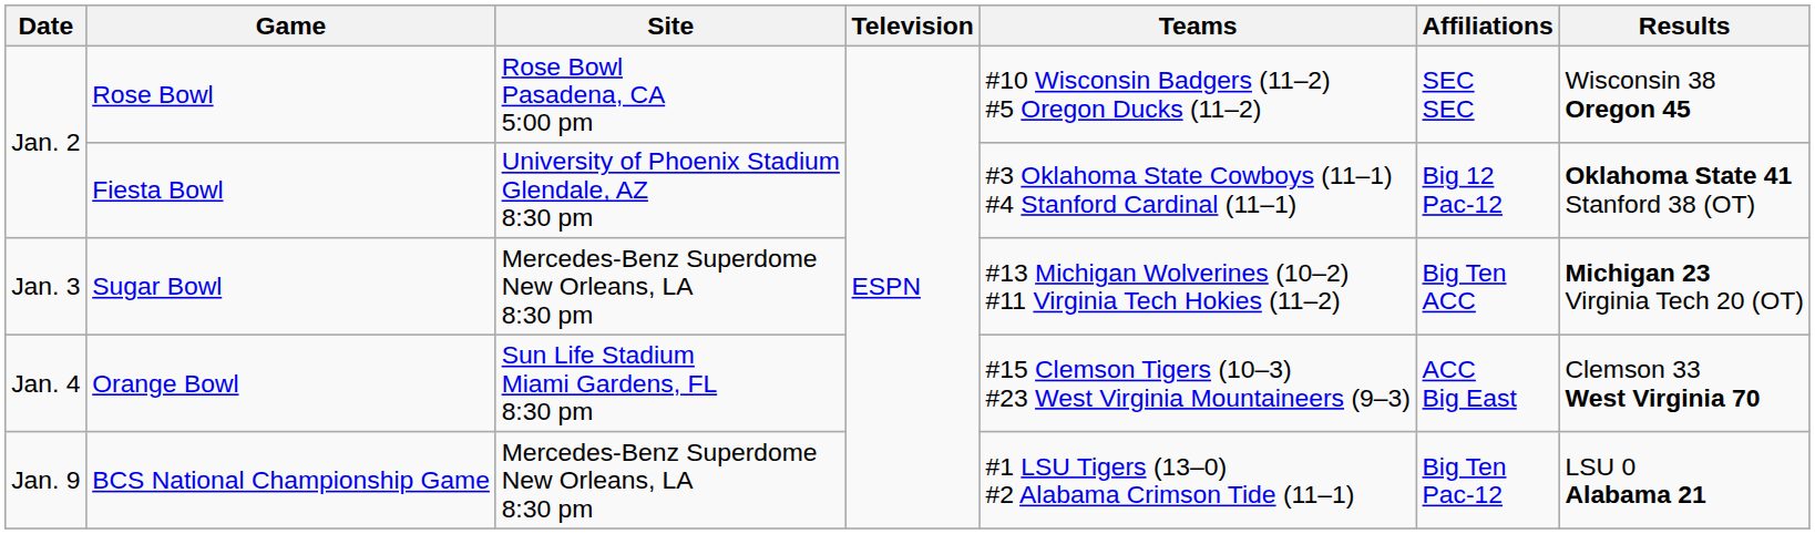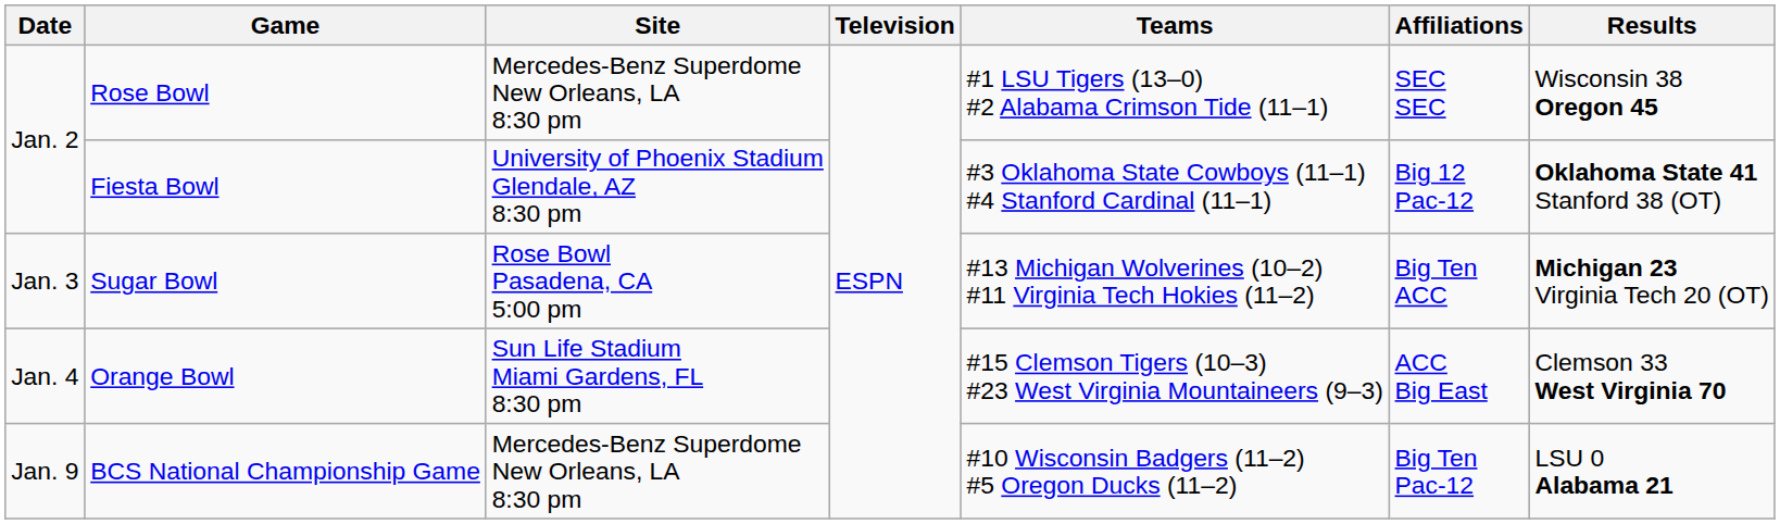 <table class="wikitable" style="font-size:90%;">
 <tr>
 <th>Date</th>
 <th>Game</th>
 <th>Site</th>
 <th>Television</th>
 <th>Teams</th>
 <th>Affiliations</th>
 <th>Results</th>
 </tr>
 <tr>
 <td rowspan="2" style=white-space:nowrap>Jan. 2</td>
 <td><a href='#'>Rose Bowl</a></td>
-<td><a href='#'>Rose Bowl</a><br><a href='#'>Pasadena, CA</a><br>5:00 pm</td>
+<td>Mercedes-Benz Superdome<br>New Orleans, LA<br>8:30 pm</td>
 <td rowspan="5"><a href='#'>ESPN</a></td>
-<td>#10 <a href='#'>Wisconsin Badgers</a> (11–2)<br>#5 <a href='#'>Oregon Ducks</a> (11–2)</td>
+<td>#1 <a href='#'>LSU Tigers</a> (13–0)<br>#2 <a href='#'>Alabama Crimson Tide</a> (11–1)</td>
 <td><a href='#'>SEC</a><br><a href='#'>SEC</a></td>
 <td>Wisconsin 38<br><strong>Oregon 45</strong></td>
 </tr>
 <tr>
 <td><a href='#'>Fiesta Bowl</a></td>
 <td><a href='#'>University of Phoenix Stadium</a><br><a href='#'>Glendale, AZ</a><br>8:30 pm</td>
 <td>#3 <a href='#'>Oklahoma State Cowboys</a> (11–1)<br>#4 <a href='#'>Stanford Cardinal</a> (11–1)</td>
 <td><a href='#'>Big 12</a><br><a href='#'>Pac-12</a></td>
 <td><strong>Oklahoma State 41</strong><br>Stanford 38 (OT)</td>
 </tr>
 <tr>
 <td>Jan. 3</td>
 <td><a href='#'>Sugar Bowl</a></td>
-<td>Mercedes-Benz Superdome<br>New Orleans, LA<br>8:30 pm</td>
+<td><a href='#'>Rose Bowl</a><br><a href='#'>Pasadena, CA</a><br>5:00 pm</td>
 <td>#13 <a href='#'>Michigan Wolverines</a> (10–2)<br>#11 <a href='#'>Virginia Tech Hokies</a> (11–2)</td>
 <td><a href='#'>Big Ten</a><br><a href='#'>ACC</a></td>
 <td><strong>Michigan 23</strong><br>Virginia Tech 20 (OT)</td>
 </tr>
 <tr>
 <td>Jan. 4</td>
 <td><a href='#'>Orange Bowl</a></td>
 <td><a href='#'>Sun Life Stadium</a><br><a href='#'>Miami Gardens, FL</a><br>8:30 pm</td>
 <td style=white-space:nowrap>#15 <a href='#'>Clemson Tigers</a> (10–3)<br>#23 <a href='#'>West Virginia Mountaineers</a> (9–3)</td>
 <td><a href='#'>ACC</a><br><a href='#'>Big East</a></td>
 <td>Clemson 33<br><strong>West Virginia 70</strong></td>
 </tr>
 <tr>
 <td>Jan. 9</td>
 <td><a href='#'>BCS National Championship Game</a></td>
 <td>Mercedes-Benz Superdome<br>New Orleans, LA<br>8:30 pm</td>
-<td>#1 <a href='#'>LSU Tigers</a> (13–0)<br>#2 <a href='#'>Alabama Crimson Tide</a> (11–1)</td>
+<td>#10 <a href='#'>Wisconsin Badgers</a> (11–2)<br>#5 <a href='#'>Oregon Ducks</a> (11–2)</td>
 <td><a href='#'>Big Ten</a><br><a href='#'>Pac-12</a></td>
 <td>LSU 0<br><strong>Alabama 21</strong></td>
 </tr>
 </table>
